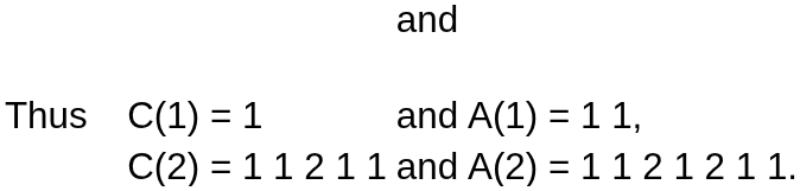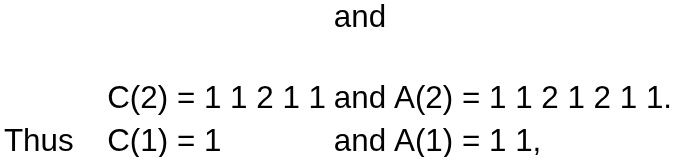 <table>
 <tr>
 <td></td>
 <td></td>
 <td>and</td>
 <td></td>
 </tr>
 <tr>
 <td style="padding:1ex 3ex;"></td>
 </tr>
 <tr>
+<td></td>
+<td>C(2) = 1 1 2 1 1</td>
+<td>and</td>
+<td>A(2) = 1 1 2 1 2 1 1.</td>
+</tr>
+<tr>
 <td>Thus</td>
 <td>C(1) = 1</td>
 <td>and</td>
 <td>A(1) = 1 1,</td>
 </tr>
-<tr>
-<td></td>
-<td>C(2) = 1 1 2 1 1</td>
-<td>and</td>
-<td>A(2) = 1 1 2 1 2 1 1.</td>
-</tr>
 </table>
